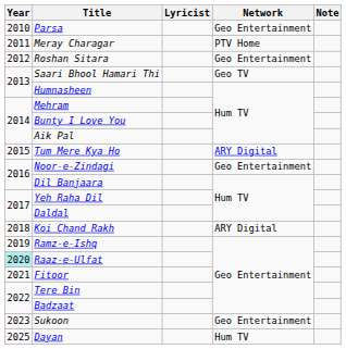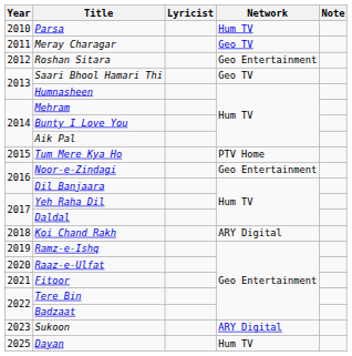 <table class="wikitable">
 <tr>
 <th>Year</th>
 <th>Title</th>
 <th>Lyricist</th>
 <th>Network</th>
 <th>Note</th>
 </tr>
 <tr>
 <td>2010</td>
 <td><em><a href='#'>Parsa</a></em></td>
 <td></td>
-<td>Geo Entertainment</td>
+<td><a href='#'>Hum TV</a></td>
 <td></td>
 </tr>
 <tr>
 <td>2011</td>
 <td><em>Meray Charagar</em></td>
 <td></td>
-<td>PTV Home</td>
+<td><a href='#'>Geo TV</a></td>
 <td></td>
 </tr>
 <tr>
 <td>2012</td>
 <td><em>Roshan Sitara</em></td>
 <td></td>
 <td>Geo Entertainment</td>
 <td></td>
 </tr>
 <tr>
 <td rowspan="2">2013</td>
 <td><em>Saari Bhool Hamari Thi</em></td>
 <td></td>
 <td>Geo TV</td>
 <td></td>
 </tr>
 <tr>
 <td><em><a href='#'>Humnasheen</a></em></td>
 <td></td>
 <td rowspan="4">Hum TV</td>
 <td></td>
 </tr>
 <tr>
 <td rowspan="3">2014</td>
 <td><em><a href='#'>Mehram</a></em></td>
 <td></td>
 <td></td>
 </tr>
 <tr>
 <td><em><a href='#'>Bunty I Love You</a></em></td>
 <td></td>
 <td></td>
 </tr>
 <tr>
 <td><em>Aik Pal</em></td>
 <td></td>
 <td></td>
 </tr>
 <tr>
 <td>2015</td>
 <td><em><a href='#'>Tum Mere Kya Ho</a></em></td>
 <td></td>
-<td><a href='#'>ARY Digital</a></td>
+<td>PTV Home</td>
 <td></td>
 </tr>
 <tr>
 <td rowspan="2">2016</td>
 <td><em><a href='#'>Noor-e-Zindagi</a></em></td>
 <td></td>
 <td>Geo Entertainment</td>
 <td></td>
 </tr>
 <tr>
 <td><em><a href='#'>Dil Banjaara</a></em></td>
 <td></td>
 <td rowspan="3">Hum TV</td>
 <td></td>
 </tr>
 <tr>
 <td rowspan="2">2017</td>
 <td><em><a href='#'>Yeh Raha Dil</a></em></td>
 <td></td>
 <td></td>
 </tr>
 <tr>
 <td><em><a href='#'>Daldal</a></em></td>
 <td></td>
 <td></td>
 </tr>
 <tr>
 <td>2018</td>
 <td><em><a href='#'>Koi Chand Rakh</a></em></td>
 <td></td>
 <td>ARY Digital</td>
 <td></td>
 </tr>
 <tr>
 <td>2019</td>
 <td><em><a href='#'>Ramz-e-Ishq</a></em></td>
 <td></td>
 <td rowspan="5">Geo Entertainment</td>
 <td></td>
 </tr>
 <tr>
-<td style="background: paleturquoise;">2020</td>
+<td>2020</td>
 <td><em><a href='#'>Raaz-e-Ulfat</a></em></td>
 <td></td>
 <td></td>
 </tr>
 <tr>
 <td>2021</td>
 <td><em><a href='#'>Fitoor</a></em></td>
 <td></td>
 <td></td>
 </tr>
 <tr>
 <td rowspan="2">2022</td>
 <td><em><a href='#'>Tere Bin</a></em></td>
 <td></td>
 <td></td>
 </tr>
 <tr>
 <td><em><a href='#'>Badzaat</a></em></td>
 <td></td>
 <td></td>
 </tr>
 <tr>
 <td>2023</td>
 <td><em>Sukoon</em></td>
 <td></td>
-<td>Geo Entertainment</td>
+<td><a href='#'>ARY Digital</a></td>
 <td></td>
 </tr>
 <tr>
 <td>2025</td>
 <td><em><a href='#'>Dayan</a></em></td>
 <td></td>
 <td>Hum TV</td>
 <td></td>
 </tr>
 </table>
